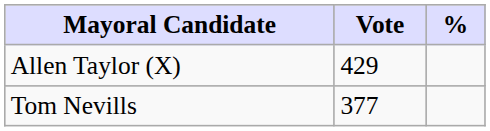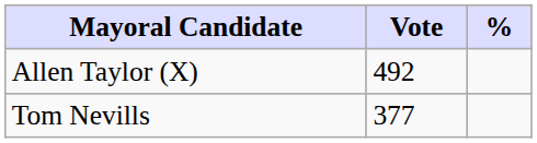 <table class="wikitable">
 <tr>
 <th style="background:#ddf; width:200px;">Mayoral Candidate </th>
 <th style="background:#ddf; width:50px;">Vote</th>
 <th style="background:#ddf; width:30px;">%</th>
 </tr>
 <tr>
 <td>Allen Taylor (X)</td>
-<td>429</td>
+<td>492</td>
 <td></td>
 </tr>
 <tr>
 <td>Tom Nevills</td>
 <td>377</td>
 <td></td>
 </tr>
 </table>
